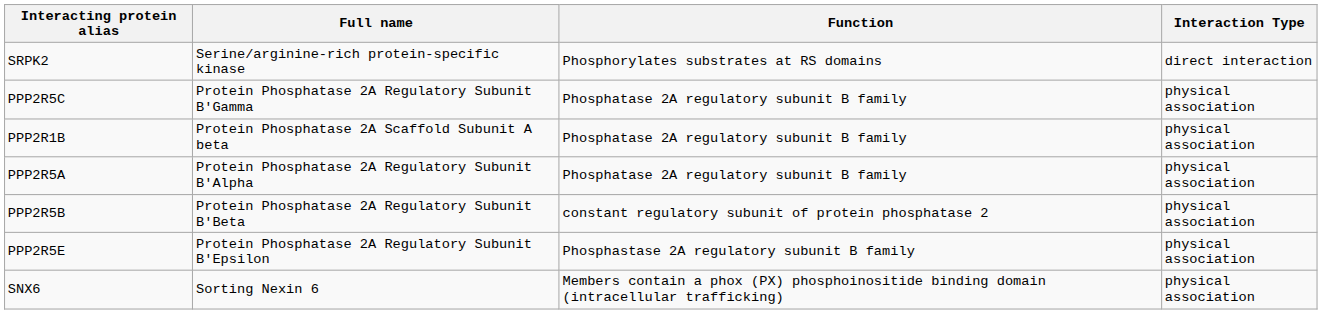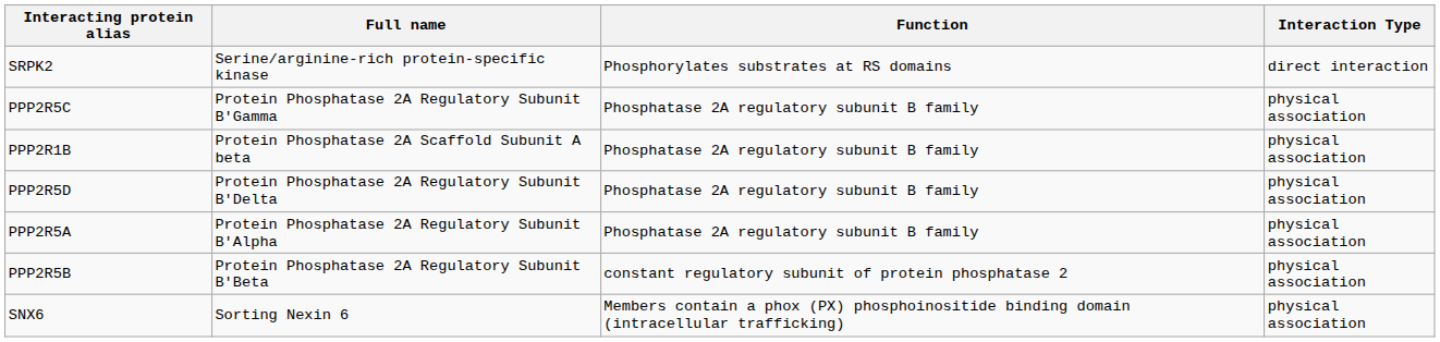 <table class="wikitable sortable">
 <tr>
 <th>Interacting protein alias</th>
 <th>Full name</th>
 <th>Function</th>
 <th>Interaction Type</th>
 </tr>
 <tr>
 <td>SRPK2</td>
 <td>Serine/arginine-rich protein-specific kinase</td>
 <td>Phosphorylates substrates at RS domains</td>
 <td>direct interaction</td>
 </tr>
 <tr>
 <td>PPP2R5C</td>
 <td>Protein Phosphatase 2A Regulatory Subunit B'Gamma</td>
 <td>Phosphatase 2A regulatory subunit B family</td>
 <td>physical association</td>
 </tr>
 <tr>
 <td>PPP2R1B</td>
 <td>Protein Phosphatase 2A Scaffold Subunit A beta</td>
 <td>Phosphatase 2A regulatory subunit B family</td>
 <td>physical association</td>
 </tr>
 <tr>
+<td>PPP2R5D</td>
+<td>Protein Phosphatase 2A Regulatory Subunit B'Delta</td>
+<td>Phosphatase 2A regulatory subunit B family</td>
+<td>physical association</td>
+</tr>
+<tr>
 <td>PPP2R5A</td>
 <td>Protein Phosphatase 2A Regulatory Subunit B'Alpha</td>
 <td>Phosphatase 2A regulatory subunit B family</td>
 <td>physical association</td>
 </tr>
 <tr>
 <td>PPP2R5B</td>
 <td>Protein Phosphatase 2A Regulatory Subunit B'Beta</td>
 <td>constant regulatory subunit of protein phosphatase 2</td>
 <td>physical association</td>
 </tr>
 <tr>
-<td>PPP2R5E</td>
-<td>Protein Phosphatase 2A Regulatory Subunit B'Epsilon</td>
-<td>Phosphastase 2A regulatory subunit B family</td>
-<td>physical association</td>
-</tr>
-<tr>
 <td>SNX6</td>
 <td>Sorting Nexin 6</td>
 <td>Members contain a phox (PX) phosphoinositide binding domain (intracellular trafficking)</td>
 <td>physical association</td>
 </tr>
 </table>
